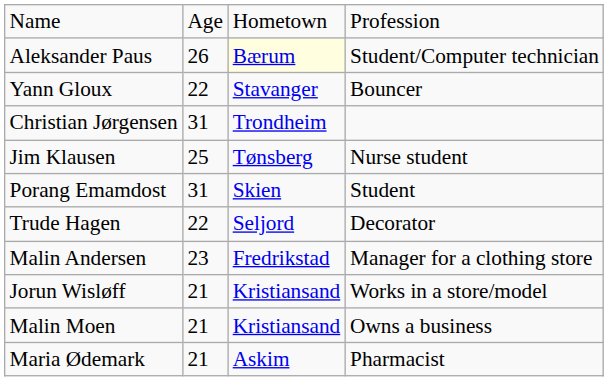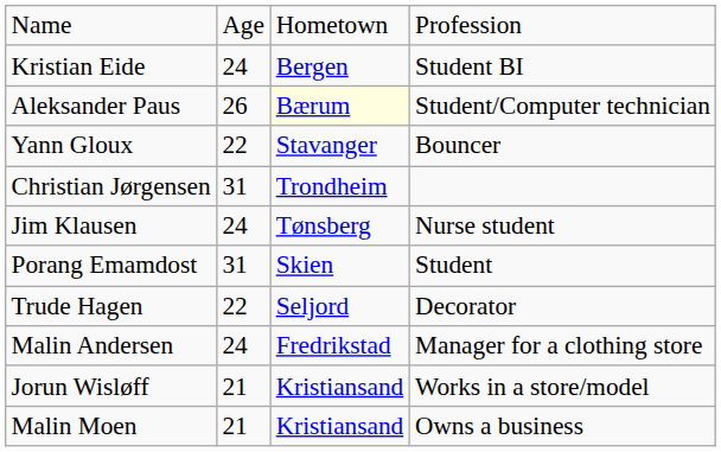 <table class="wikitable">
 <tr>
 <td>Name</td>
 <td>Age</td>
 <td>Hometown</td>
 <td>Profession</td>
+</tr>
+<tr>
+<td>Kristian Eide</td>
+<td>24</td>
+<td><a href='#'>Bergen</a></td>
+<td>Student BI</td>
 </tr>
 <tr>
 <td>Aleksander Paus</td>
 <td>26</td>
 <td style="background: lightyellow;"><a href='#'>Bærum</a></td>
 <td>Student/Computer technician</td>
 </tr>
 <tr>
 <td>Yann Gloux</td>
 <td>22</td>
 <td><a href='#'>Stavanger</a></td>
 <td>Bouncer</td>
 </tr>
 <tr>
 <td>Christian Jørgensen</td>
 <td>31</td>
 <td><a href='#'>Trondheim</a></td>
 <td></td>
 </tr>
 <tr>
 <td>Jim Klausen</td>
-<td>25</td>
+<td>24</td>
 <td><a href='#'>Tønsberg</a></td>
 <td>Nurse student</td>
 </tr>
 <tr>
 <td>Porang Emamdost</td>
 <td>31</td>
 <td><a href='#'>Skien</a></td>
 <td>Student</td>
 </tr>
 <tr>
 <td>Trude Hagen</td>
 <td>22</td>
 <td><a href='#'>Seljord</a></td>
 <td>Decorator</td>
 </tr>
 <tr>
 <td>Malin Andersen</td>
-<td>23</td>
+<td>24</td>
 <td><a href='#'>Fredrikstad</a></td>
 <td>Manager for a clothing store</td>
 </tr>
 <tr>
 <td>Jorun Wisløff</td>
 <td>21</td>
 <td><a href='#'>Kristiansand</a></td>
 <td>Works in a store/model</td>
 </tr>
 <tr>
 <td>Malin Moen</td>
 <td>21</td>
 <td><a href='#'>Kristiansand</a></td>
 <td>Owns a business</td>
 </tr>
-<tr>
-<td>Maria Ødemark</td>
-<td>21</td>
-<td><a href='#'>Askim</a></td>
-<td>Pharmacist</td>
-</tr>
 </table>
